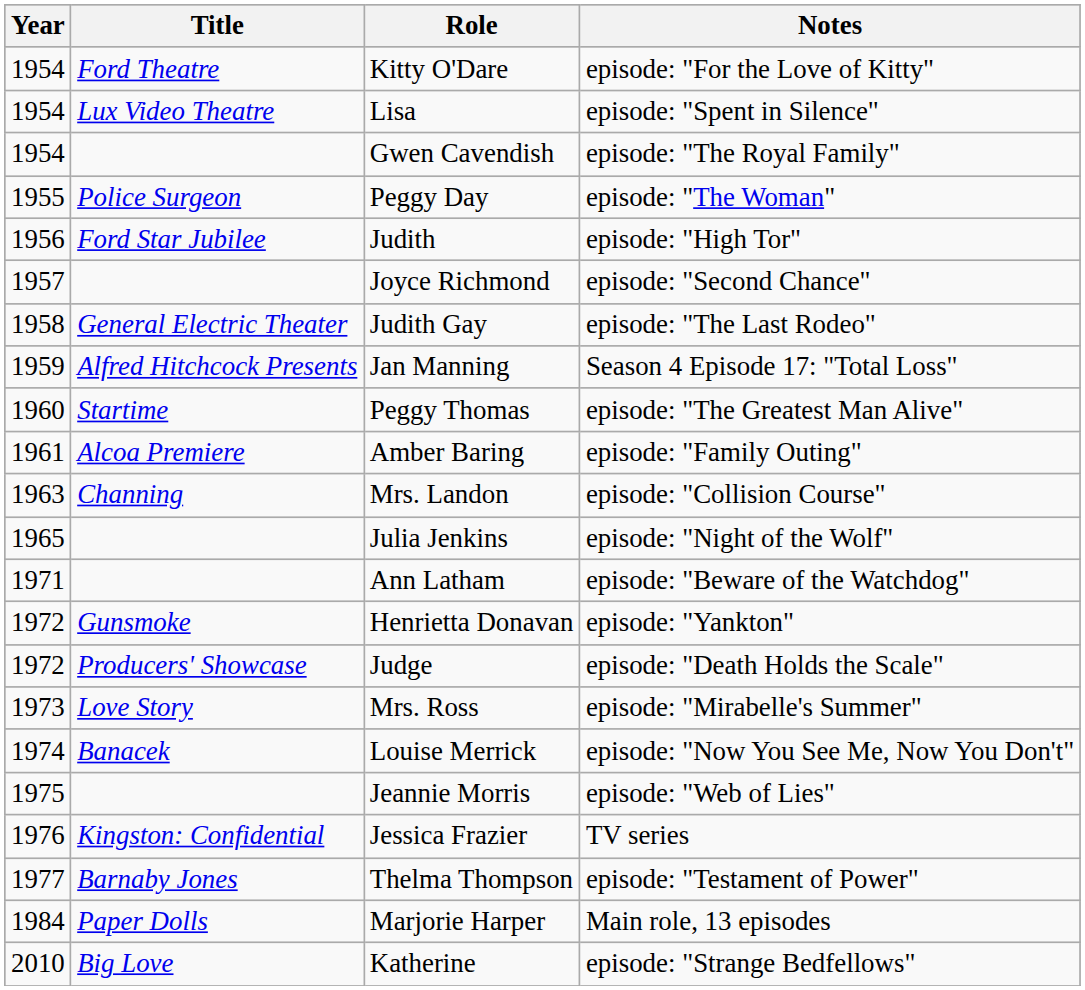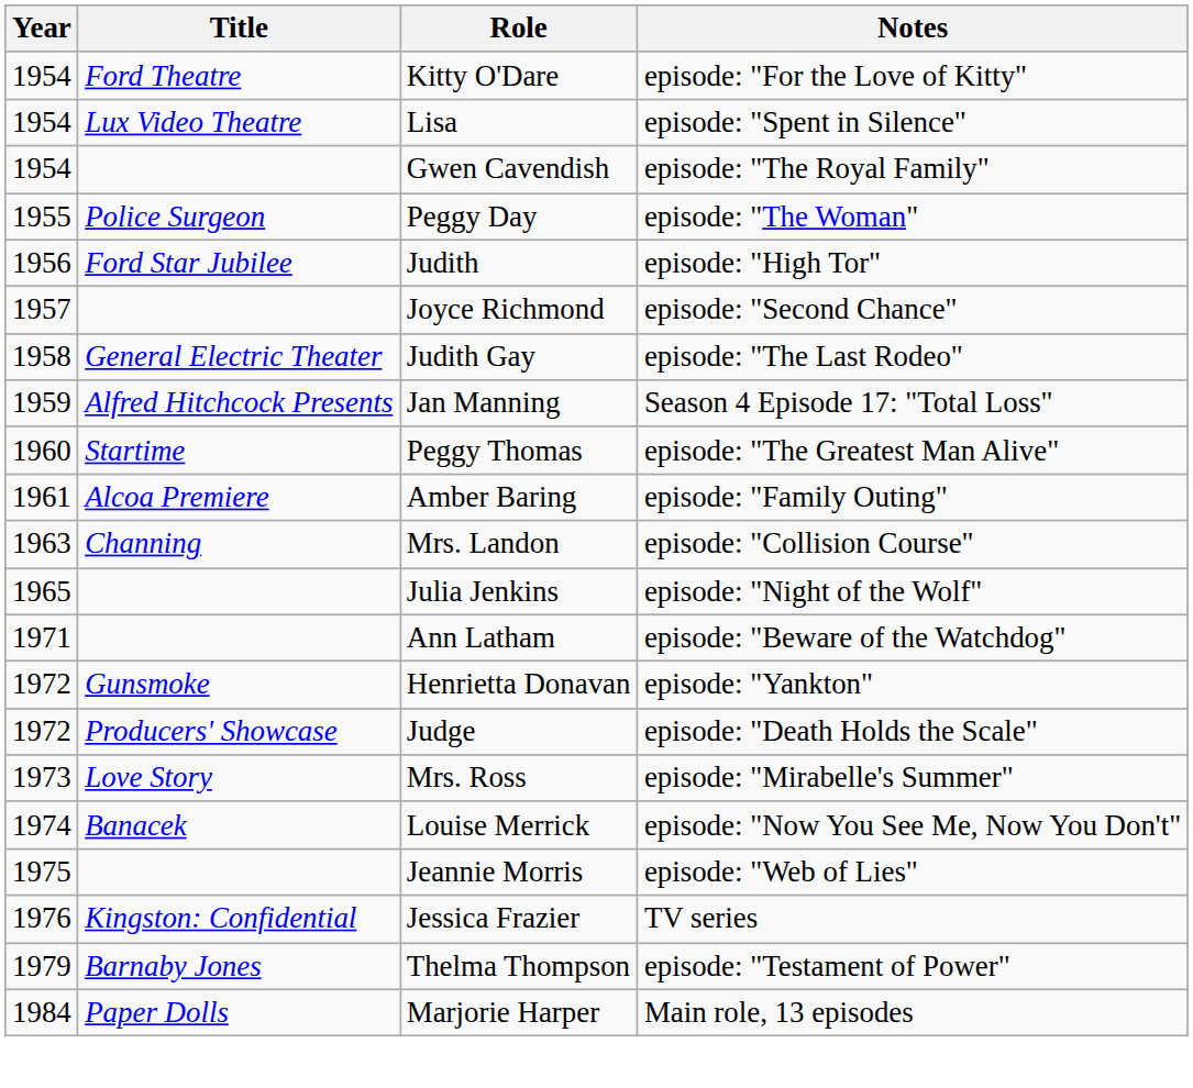 <table class="wikitable sortable">
 <tr>
 <th>Year</th>
 <th>Title</th>
 <th>Role</th>
 <th class="unsortable">Notes</th>
 </tr>
 <tr>
 <td>1954</td>
 <td><em><a href='#'>Ford Theatre</a></em></td>
 <td>Kitty O'Dare</td>
 <td>episode: "For the Love of Kitty"</td>
 </tr>
 <tr>
 <td>1954</td>
 <td><em><a href='#'>Lux Video Theatre</a></em></td>
 <td>Lisa</td>
 <td>episode: "Spent in Silence"</td>
 </tr>
 <tr>
 <td>1954</td>
 <td><em></em></td>
 <td>Gwen Cavendish</td>
 <td>episode: "The Royal Family"</td>
 </tr>
 <tr>
 <td>1955</td>
 <td><em><a href='#'>Police Surgeon</a></em></td>
 <td>Peggy Day</td>
 <td>episode: "<a href='#'>The Woman</a>"</td>
 </tr>
 <tr>
 <td>1956</td>
 <td><em><a href='#'>Ford Star Jubilee</a></em></td>
 <td>Judith</td>
 <td>episode: "High Tor"</td>
 </tr>
 <tr>
 <td>1957</td>
 <td><em></em></td>
 <td>Joyce Richmond</td>
 <td>episode: "Second Chance"</td>
 </tr>
 <tr>
 <td>1958</td>
 <td><em><a href='#'>General Electric Theater</a></em></td>
 <td>Judith Gay</td>
 <td>episode: "The Last Rodeo"</td>
 </tr>
 <tr>
 <td>1959</td>
 <td><em><a href='#'>Alfred Hitchcock Presents</a></em></td>
 <td>Jan Manning</td>
 <td>Season 4 Episode 17: "Total Loss"</td>
 </tr>
 <tr>
 <td>1960</td>
 <td><em><a href='#'>Startime</a></em></td>
 <td>Peggy Thomas</td>
 <td>episode: "The Greatest Man Alive"</td>
 </tr>
 <tr>
 <td>1961</td>
 <td><em><a href='#'>Alcoa Premiere</a></em></td>
 <td>Amber Baring</td>
 <td>episode: "Family Outing"</td>
 </tr>
 <tr>
 <td>1963</td>
 <td><em><a href='#'>Channing</a></em></td>
 <td>Mrs. Landon</td>
 <td>episode: "Collision Course"</td>
 </tr>
 <tr>
 <td>1965</td>
 <td><em></em></td>
 <td>Julia Jenkins</td>
 <td>episode: "Night of the Wolf"</td>
 </tr>
 <tr>
 <td>1971</td>
 <td><em></em></td>
 <td>Ann Latham</td>
 <td>episode: "Beware of the Watchdog"</td>
 </tr>
 <tr>
 <td>1972</td>
 <td><em><a href='#'>Gunsmoke</a></em></td>
 <td>Henrietta Donavan</td>
 <td>episode: "Yankton"</td>
 </tr>
 <tr>
 <td>1972</td>
 <td><em><a href='#'>Producers' Showcase</a></em></td>
 <td>Judge</td>
 <td>episode: "Death Holds the Scale"</td>
 </tr>
 <tr>
 <td>1973</td>
 <td><em><a href='#'>Love Story</a></em></td>
 <td>Mrs. Ross</td>
 <td>episode: "Mirabelle's Summer"</td>
 </tr>
 <tr>
 <td>1974</td>
 <td><em><a href='#'>Banacek</a></em></td>
 <td>Louise Merrick</td>
 <td>episode: "Now You See Me, Now You Don't"</td>
 </tr>
 <tr>
 <td>1975</td>
 <td><em></em></td>
 <td>Jeannie Morris</td>
 <td>episode: "Web of Lies"</td>
 </tr>
 <tr>
 <td>1976</td>
 <td><em><a href='#'>Kingston: Confidential</a></em></td>
 <td>Jessica Frazier</td>
 <td>TV series</td>
 </tr>
 <tr>
-<td>1977</td>
+<td>1979</td>
 <td><em><a href='#'>Barnaby Jones</a></em></td>
 <td>Thelma Thompson</td>
 <td>episode: "Testament of Power"</td>
 </tr>
 <tr>
 <td>1984</td>
 <td><em><a href='#'>Paper Dolls</a></em></td>
 <td>Marjorie Harper</td>
 <td>Main role, 13 episodes</td>
 </tr>
-<tr>
-<td>2010</td>
-<td><em><a href='#'>Big Love</a></em></td>
-<td>Katherine</td>
-<td>episode: "Strange Bedfellows"</td>
-</tr>
 </table>
